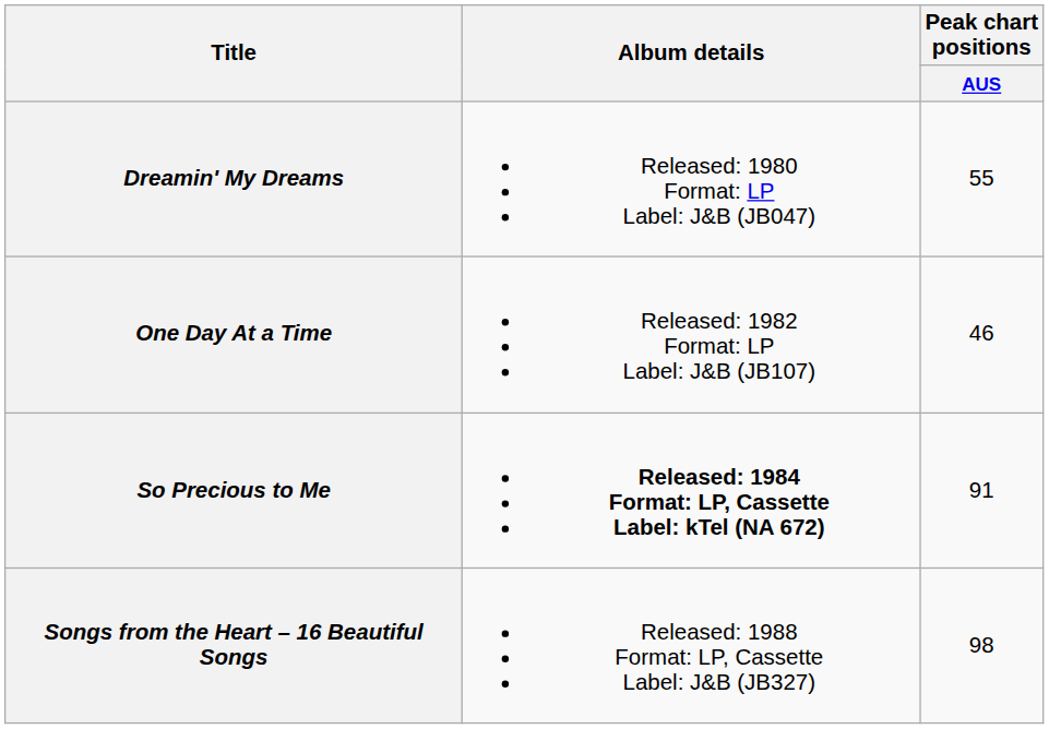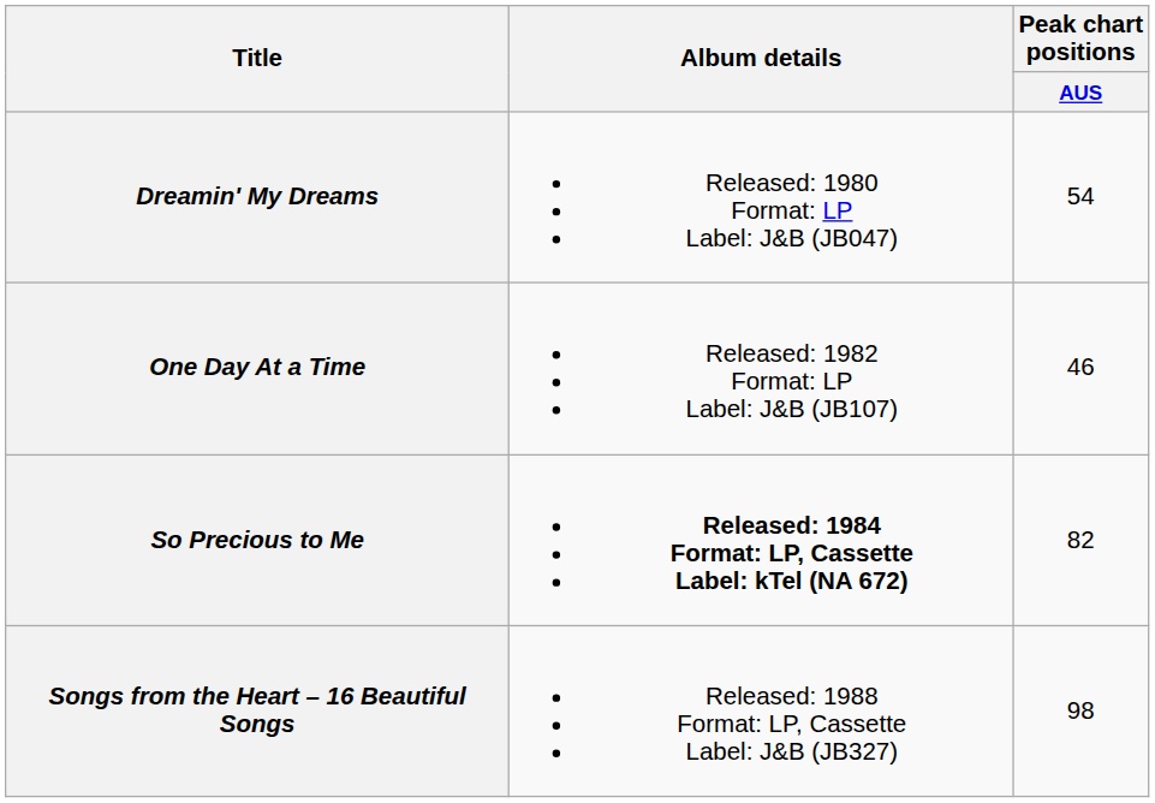 <table class="wikitable plainrowheaders" style="text-align:center;" border="1">
 <tr>
 <th scope="col" rowspan="2" style="width:20em;">Title</th>
 <th scope="col" rowspan="2" style="width:20em;">Album details</th>
 <th scope="col" colspan="1">Peak chart<br>positions</th>
 </tr>
 <tr>
 <th scope="col" style="text-align:center;"><small><a href='#'>AUS</a></small><br></th>
 </tr>
 <tr>
 <th scope="row"><em>Dreamin' My Dreams</em></th>
 <td><br><ul><li>Released: 1980</li><li>Format: <a href='#'>LP</a></li><li>Label: J&B (JB047)</li></ul></td>
-<td align="center">55</td>
+<td align="center">54</td>
 </tr>
 <tr>
 <th scope="row"><em>One Day At a Time</em></th>
 <td><br><ul><li>Released: 1982</li><li>Format: LP</li><li>Label: J&B (JB107)</li></ul></td>
 <td align="center">46</td>
 </tr>
 <tr>
 <th scope="row"><em>So Precious to Me</em></th>
 <td><strong><br><ul><li>Released: 1984</li><li>Format: LP, Cassette</li><li>Label: kTel (NA 672)</li></ul></strong></td>
-<td align="center">91</td>
+<td align="center">82</td>
 </tr>
 <tr>
 <th scope="row"><em>Songs from the Heart – 16 Beautiful Songs</em></th>
 <td><br><ul><li>Released: 1988</li><li>Format: LP, Cassette</li><li>Label: J&B (JB327)</li></ul></td>
 <td align="center">98</td>
 </tr>
 </table>
